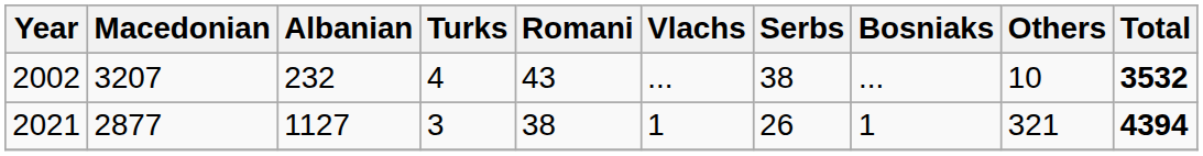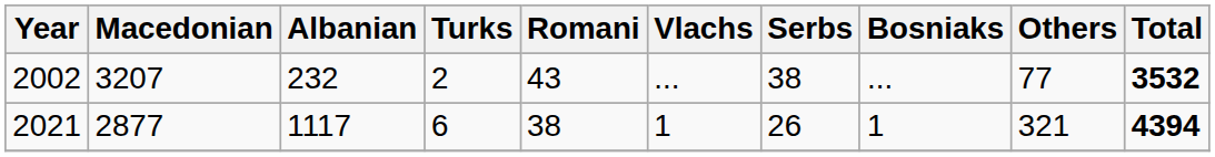 <table class="wikitable">
 <tr>
 <th>Year</th>
 <th>Macedonian</th>
 <th>Albanian</th>
 <th>Turks</th>
 <th>Romani</th>
 <th>Vlachs</th>
 <th>Serbs</th>
 <th>Bosniaks</th>
 <th><abbr>Others</abbr></th>
 <th>Total</th>
 </tr>
 <tr>
 <td>2002</td>
 <td>3207</td>
 <td>232</td>
-<td>4</td>
+<td>2</td>
 <td>43</td>
 <td>...</td>
 <td>38</td>
 <td>...</td>
-<td>10</td>
+<td>77</td>
 <td><strong>3532</strong></td>
 </tr>
 <tr>
 <td>2021</td>
 <td>2877</td>
-<td>1127</td>
-<td>3</td>
+<td>1117</td>
+<td>6</td>
 <td>38</td>
 <td>1</td>
 <td>26</td>
 <td>1</td>
 <td>321</td>
 <td><strong>4394</strong></td>
 </tr>
 <tr>
 </tr>
 </table>
